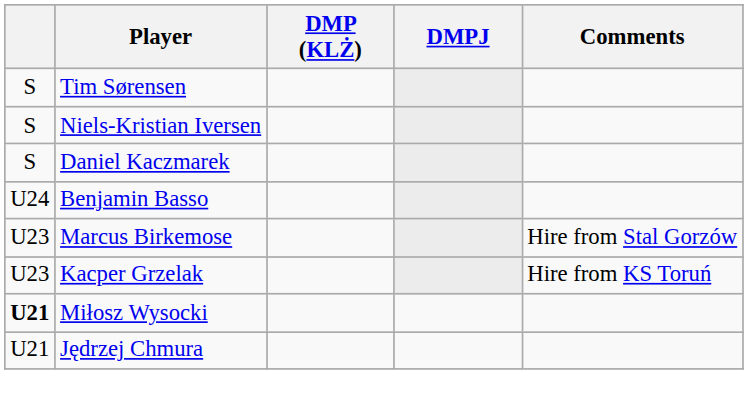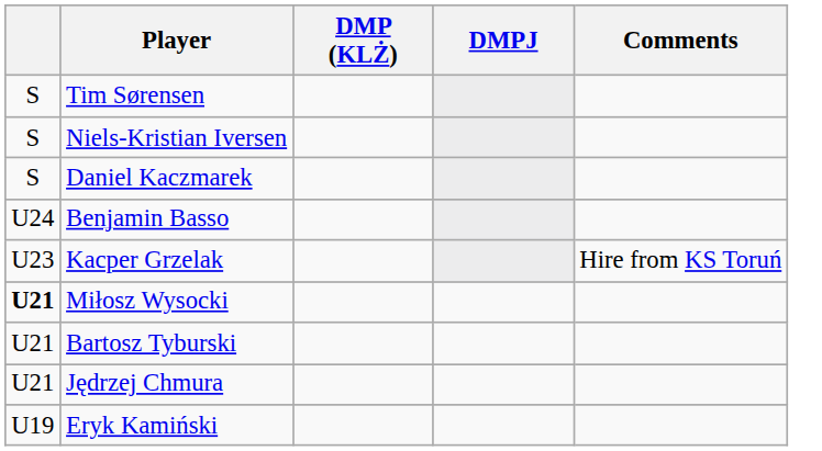 <table class="wikitable sortable" style="font-size: 85%">
 <tr>
 <th></th>
 <th>Player</th>
 <th width="70"><a href='#'>DMP</a> (<a href='#'>KLŻ</a>)</th>
 <th width="70"><a href='#'>DMPJ</a></th>
 <th>Comments</th>
 </tr>
 <tr>
 <td align="center">S</td>
 <td> <a href='#'>Tim Sørensen</a></td>
 <td align="center"></td>
 <td align="center;" bgcolor="ececed"></td>
 <td></td>
 </tr>
 <tr>
 <td align="center">S</td>
 <td> <a href='#'>Niels-Kristian Iversen</a></td>
 <td align="center"></td>
 <td align="center;" bgcolor="ececed"></td>
 <td></td>
 </tr>
 <tr>
 <td align="center">S</td>
 <td> <a href='#'>Daniel Kaczmarek</a></td>
 <td align="center"></td>
 <td align="center;" bgcolor="ececed"></td>
 <td></td>
 </tr>
 <tr>
 <td align="center">U24</td>
 <td> <a href='#'>Benjamin Basso</a></td>
 <td align="center"></td>
 <td align="center;" bgcolor="ececed"></td>
 <td></td>
 </tr>
 <tr>
 <td align="center">U23</td>
-<td> <a href='#'>Marcus Birkemose</a></td>
-<td align="center"></td>
-<td align="center;" bgcolor="ececed"></td>
-<td>Hire from <a href='#'>Stal Gorzów</a></td>
-</tr>
-<tr>
-<td align="center">U23</td>
 <td> <a href='#'>Kacper Grzelak</a></td>
 <td align="center"></td>
 <td align="center;" bgcolor="ececed"></td>
 <td>Hire from <a href='#'>KS Toruń</a></td>
 </tr>
 <tr>
 <td align="center"><strong>U21</strong></td>
 <td> <a href='#'>Miłosz Wysocki</a></td>
 <td align="center"></td>
 <td align="center"></td>
 <td></td>
 </tr>
 <tr>
 <td align="center">U21</td>
+<td> <a href='#'>Bartosz Tyburski</a></td>
+<td align="center"></td>
+<td align="center"></td>
+<td></td>
+</tr>
+<tr>
+<td align="center">U21</td>
 <td> <a href='#'>Jędrzej Chmura</a></td>
 <td align="center"></td>
 <td align="center"></td>
 <td></td>
 </tr>
+<tr>
+<td align="center">U19</td>
+<td> <a href='#'>Eryk Kamiński</a></td>
+<td align="center"></td>
+<td align="center"></td>
+<td></td>
+</tr>
 </table>
